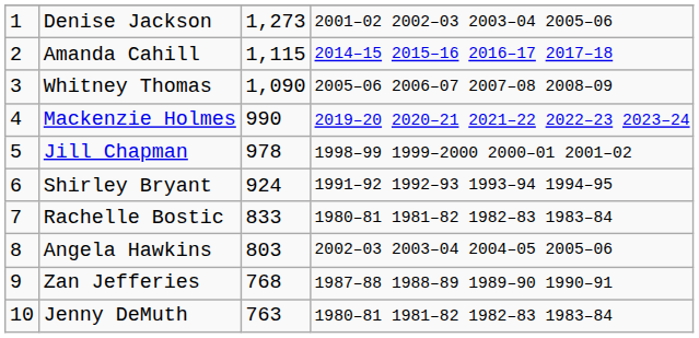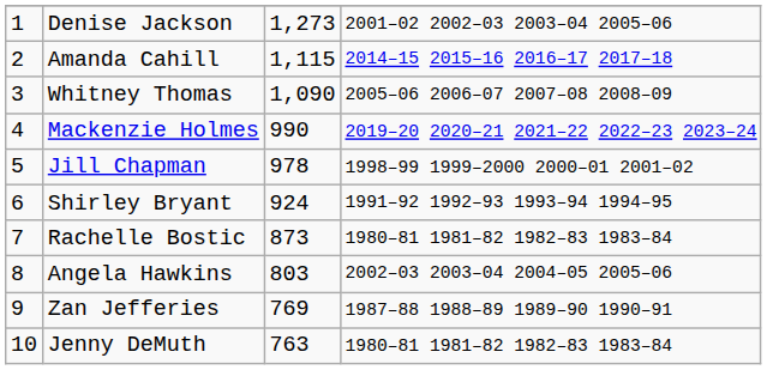 <table class="wikitable">
 <tr>
 </tr>
 <tr>
 <td>1</td>
 <td>Denise Jackson</td>
 <td>1,273</td>
 <td style="font-size:80%;">2001–02 2002–03 2003–04 2005–06</td>
 </tr>
 <tr>
 <td>2</td>
 <td>Amanda Cahill</td>
 <td>1,115</td>
 <td style="font-size:80%;"><a href='#'>2014–15</a> <a href='#'>2015–16</a> <a href='#'>2016–17</a> <a href='#'>2017–18</a></td>
 </tr>
 <tr>
 <td>3</td>
 <td>Whitney Thomas</td>
 <td>1,090</td>
 <td style="font-size:80%;">2005–06 2006–07 2007–08 2008–09</td>
 </tr>
 <tr>
 <td>4</td>
 <td><a href='#'>Mackenzie Holmes</a></td>
 <td>990</td>
 <td style="font-size:80%;"><a href='#'>2019–20</a> <a href='#'>2020–21</a> <a href='#'>2021–22</a> <a href='#'>2022–23</a> <a href='#'>2023–24</a></td>
 </tr>
 <tr>
 <td>5</td>
 <td><a href='#'>Jill Chapman</a></td>
 <td>978</td>
 <td style="font-size:80%;">1998–99 1999–2000 2000–01 2001–02</td>
 </tr>
 <tr>
 <td>6</td>
 <td>Shirley Bryant</td>
 <td>924</td>
 <td style="font-size:80%;">1991–92 1992–93 1993–94 1994–95</td>
 </tr>
 <tr>
 <td>7</td>
 <td>Rachelle Bostic</td>
-<td>833</td>
+<td>873</td>
 <td style="font-size:80%;">1980–81 1981–82 1982–83 1983–84</td>
 </tr>
 <tr>
 <td>8</td>
 <td>Angela Hawkins</td>
 <td>803</td>
 <td style="font-size:80%;">2002–03 2003–04 2004–05 2005–06</td>
 </tr>
 <tr>
 <td>9</td>
 <td>Zan Jefferies</td>
-<td>768</td>
+<td>769</td>
 <td style="font-size:80%;">1987–88 1988–89 1989–90 1990–91</td>
 </tr>
 <tr>
 <td>10</td>
 <td>Jenny DeMuth</td>
 <td>763</td>
 <td style="font-size:80%;">1980–81 1981–82 1982–83 1983–84</td>
 </tr>
 </table>
